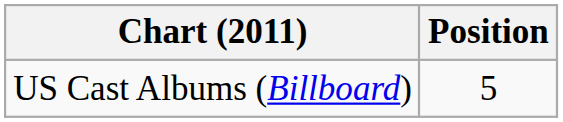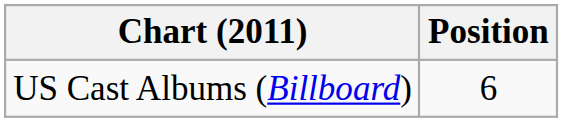 <table class="wikitable">
 <tr>
 <th>Chart (2011)</th>
 <th>Position</th>
 </tr>
 <tr>
 <td>US Cast Albums (<em><a href='#'>Billboard</a></em>)</td>
-<td style="text-align:center;">5</td>
+<td style="text-align:center;">6</td>
 </tr>
 </table>
